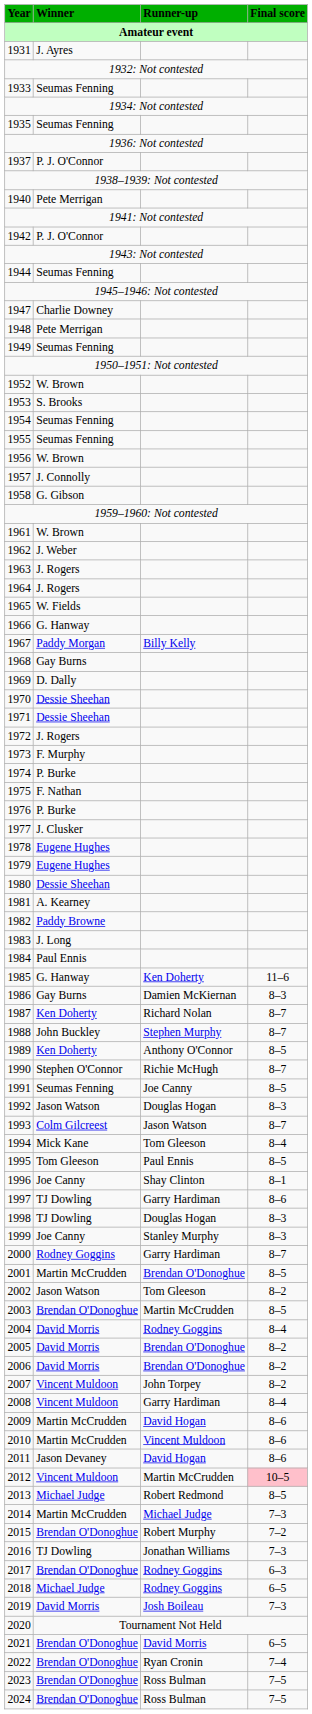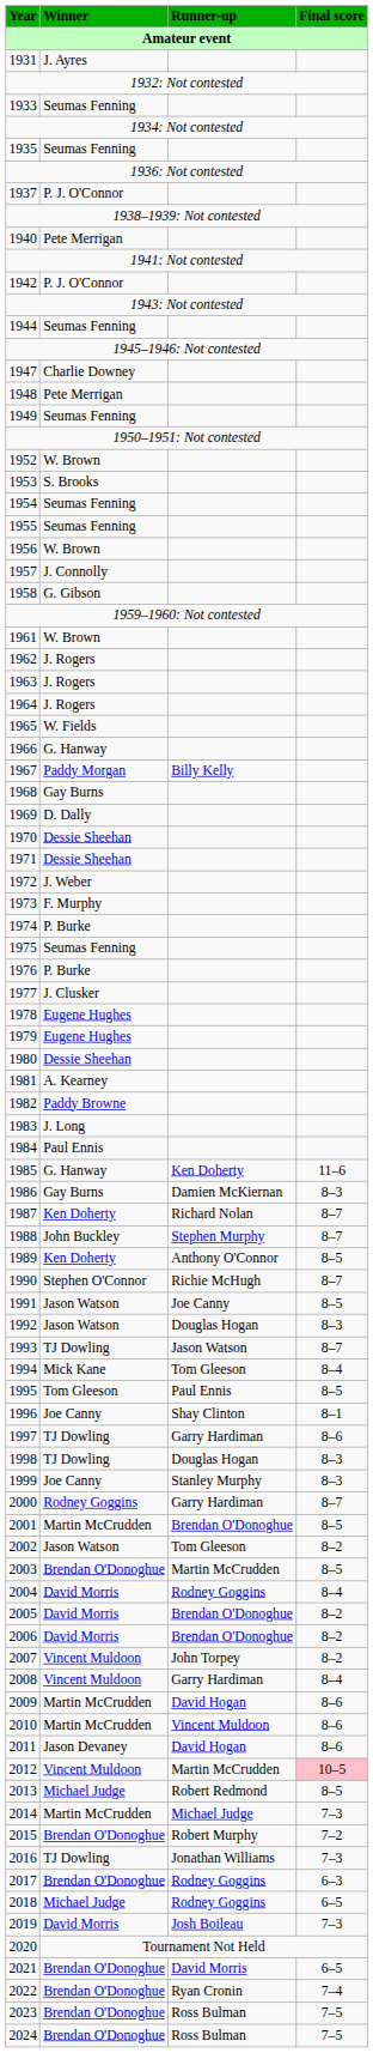 <table class="wikitable" style="margin: auto">
 <tr>
 <th style="text-align: center; background-color: #00af00">Year</th>
 <th style="text-align: left; background-color: #00af00">Winner</th>
 <th style="text-align: left; background-color: #00af00">Runner-up</th>
 <th style="text-align: left; background-color: #00af00">Final score</th>
 </tr>
 <tr>
 <th colspan=6 style="text-align: center; background-color: #c0ffc0">Amateur event</th>
 </tr>
 <tr>
 <td>1931</td>
 <td> J. Ayres</td>
 <td></td>
 <td style="text-align: center"></td>
 </tr>
 <tr>
 <td style="text-align: center" colspan=4><em>1932: Not contested</em></td>
 </tr>
 <tr>
 <td>1933</td>
 <td> Seumas Fenning</td>
 <td></td>
 <td style="text-align: center"></td>
 </tr>
 <tr>
 <td style="text-align: center" colspan=4><em>1934: Not contested</em></td>
 </tr>
 <tr>
 <td>1935</td>
 <td> Seumas Fenning</td>
 <td></td>
 <td style="text-align: center"></td>
 </tr>
 <tr>
 <td style="text-align: center" colspan=4><em>1936: Not contested</em></td>
 </tr>
 <tr>
 <td>1937</td>
 <td> P. J. O'Connor</td>
 <td></td>
 <td style="text-align: center"></td>
 </tr>
 <tr>
 <td style="text-align: center" colspan=4><em>1938–1939: Not contested</em></td>
 </tr>
 <tr>
 <td>1940</td>
 <td> Pete Merrigan</td>
 <td></td>
 <td style="text-align: center"></td>
 </tr>
 <tr>
 <td style="text-align: center" colspan=4><em>1941: Not contested</em></td>
 </tr>
 <tr>
 <td>1942</td>
 <td> P. J. O'Connor</td>
 <td></td>
 <td style="text-align: center"></td>
 </tr>
 <tr>
 <td style="text-align: center" colspan=4><em>1943: Not contested</em></td>
 </tr>
 <tr>
 <td>1944</td>
 <td> Seumas Fenning</td>
 <td></td>
 <td style="text-align: center"></td>
 </tr>
 <tr>
 <td style="text-align: center" colspan=4><em>1945–1946: Not contested</em></td>
 </tr>
 <tr>
 <td>1947</td>
 <td> Charlie Downey</td>
 <td></td>
 <td style="text-align: center"></td>
 </tr>
 <tr>
 <td>1948</td>
 <td> Pete Merrigan</td>
 <td></td>
 <td style="text-align: center"></td>
 </tr>
 <tr>
 <td>1949</td>
 <td> Seumas Fenning</td>
 <td></td>
 <td style="text-align: center"></td>
 </tr>
 <tr>
 <td style="text-align: center" colspan=4><em>1950–1951: Not contested</em></td>
 </tr>
 <tr>
 <td>1952</td>
 <td> W. Brown</td>
 <td></td>
 <td style="text-align: center"></td>
 </tr>
 <tr>
 <td>1953</td>
 <td> S. Brooks</td>
 <td></td>
 <td style="text-align: center"></td>
 </tr>
 <tr>
 <td>1954</td>
 <td> Seumas Fenning</td>
 <td></td>
 <td style="text-align: center"></td>
 </tr>
 <tr>
 <td>1955</td>
 <td> Seumas Fenning</td>
 <td></td>
 <td style="text-align: center"></td>
 </tr>
 <tr>
 <td>1956</td>
 <td> W. Brown</td>
 <td></td>
 <td style="text-align: center"></td>
 </tr>
 <tr>
 <td>1957</td>
 <td> J. Connolly</td>
 <td></td>
 <td style="text-align: center"></td>
 </tr>
 <tr>
 <td>1958</td>
 <td> G. Gibson</td>
 <td></td>
 <td style="text-align: center"></td>
 </tr>
 <tr>
 <td style="text-align: center" colspan=4><em>1959–1960: Not contested</em></td>
 </tr>
 <tr>
 <td>1961</td>
 <td> W. Brown</td>
 <td></td>
 <td style="text-align: center"></td>
 </tr>
 <tr>
 <td>1962</td>
-<td> J. Weber</td>
+<td> J. Rogers</td>
 <td></td>
 <td style="text-align: center"></td>
 </tr>
 <tr>
 <td>1963</td>
 <td> J. Rogers</td>
 <td></td>
 <td style="text-align: center"></td>
 </tr>
 <tr>
 <td>1964</td>
 <td> J. Rogers</td>
 <td></td>
 <td style="text-align: center"></td>
 </tr>
 <tr>
 <td>1965</td>
 <td> W. Fields</td>
 <td></td>
 <td style="text-align: center"></td>
 </tr>
 <tr>
 <td>1966</td>
 <td> G. Hanway</td>
 <td></td>
 <td style="text-align: center"></td>
 </tr>
 <tr>
 <td>1967</td>
 <td> <a href='#'>Paddy Morgan</a></td>
 <td> <a href='#'>Billy Kelly</a></td>
 <td style="text-align: center"></td>
 </tr>
 <tr>
 <td>1968</td>
 <td> Gay Burns</td>
 <td></td>
 <td style="text-align: center"></td>
 </tr>
 <tr>
 <td>1969</td>
 <td> D. Dally</td>
 <td></td>
 <td style="text-align: center"></td>
 </tr>
 <tr>
 <td>1970</td>
 <td> <a href='#'>Dessie Sheehan</a></td>
 <td></td>
 <td style="text-align: center"></td>
 </tr>
 <tr>
 <td>1971</td>
 <td> <a href='#'>Dessie Sheehan</a></td>
 <td></td>
 <td style="text-align: center"></td>
 </tr>
 <tr>
 <td>1972</td>
-<td> J. Rogers</td>
+<td> J. Weber</td>
 <td></td>
 <td style="text-align: center"></td>
 </tr>
 <tr>
 <td>1973</td>
 <td> F. Murphy</td>
 <td></td>
 <td style="text-align: center"></td>
 </tr>
 <tr>
 <td>1974</td>
 <td> P. Burke</td>
 <td></td>
 <td style="text-align: center"></td>
 </tr>
 <tr>
 <td>1975</td>
-<td> F. Nathan</td>
+<td> Seumas Fenning</td>
 <td></td>
 <td style="text-align: center"></td>
 </tr>
 <tr>
 <td>1976</td>
 <td> P. Burke</td>
 <td></td>
 <td style="text-align: center"></td>
 </tr>
 <tr>
 <td>1977</td>
 <td> J. Clusker</td>
 <td></td>
 <td style="text-align: center"></td>
 </tr>
 <tr>
 <td>1978</td>
 <td> <a href='#'>Eugene Hughes</a></td>
 <td></td>
 <td style="text-align: center"></td>
 </tr>
 <tr>
 <td>1979</td>
 <td> <a href='#'>Eugene Hughes</a></td>
 <td></td>
 <td style="text-align: center"></td>
 </tr>
 <tr>
 <td>1980</td>
 <td> <a href='#'>Dessie Sheehan</a></td>
 <td></td>
 <td style="text-align: center"></td>
 </tr>
 <tr>
 <td>1981</td>
 <td> A. Kearney</td>
 <td></td>
 <td style="text-align: center"></td>
 </tr>
 <tr>
 <td>1982</td>
 <td> <a href='#'>Paddy Browne</a></td>
 <td></td>
 <td style="text-align: center"></td>
 </tr>
 <tr>
 <td>1983</td>
 <td> J. Long</td>
 <td></td>
 <td style="text-align: center"></td>
 </tr>
 <tr>
 <td>1984</td>
 <td> Paul Ennis</td>
 <td></td>
 <td style="text-align: center"></td>
 </tr>
 <tr>
 <td>1985</td>
 <td> G. Hanway</td>
 <td> <a href='#'>Ken Doherty</a></td>
 <td style="text-align: center">11–6</td>
 </tr>
 <tr>
 <td>1986</td>
 <td> Gay Burns</td>
 <td> Damien McKiernan</td>
 <td style="text-align: center">8–3</td>
 </tr>
 <tr>
 <td>1987</td>
 <td> <a href='#'>Ken Doherty</a></td>
 <td> Richard Nolan</td>
 <td style="text-align: center">8–7</td>
 </tr>
 <tr>
 <td>1988</td>
 <td> John Buckley</td>
 <td> <a href='#'>Stephen Murphy</a></td>
 <td style="text-align: center">8–7</td>
 </tr>
 <tr>
 <td>1989</td>
 <td> <a href='#'>Ken Doherty</a></td>
 <td> Anthony O'Connor</td>
 <td style="text-align: center">8–5</td>
 </tr>
 <tr>
 <td>1990</td>
 <td> Stephen O'Connor</td>
 <td> Richie McHugh</td>
 <td style="text-align: center">8–7</td>
 </tr>
 <tr>
 <td>1991</td>
-<td> Seumas Fenning</td>
+<td> Jason Watson</td>
 <td> Joe Canny</td>
 <td style="text-align: center">8–5</td>
 </tr>
 <tr>
 <td>1992</td>
 <td> Jason Watson</td>
 <td> Douglas Hogan</td>
 <td style="text-align: center">8–3</td>
 </tr>
 <tr>
 <td>1993</td>
-<td> <a href='#'>Colm Gilcreest</a></td>
+<td> TJ Dowling</td>
 <td> Jason Watson</td>
 <td style="text-align: center">8–7</td>
 </tr>
 <tr>
 <td>1994</td>
 <td> Mick Kane</td>
 <td> Tom Gleeson</td>
 <td style="text-align: center">8–4</td>
 </tr>
 <tr>
 <td>1995</td>
 <td> Tom Gleeson</td>
 <td> Paul Ennis</td>
 <td style="text-align: center">8–5</td>
 </tr>
 <tr>
 <td>1996</td>
 <td> Joe Canny</td>
 <td> Shay Clinton</td>
 <td style="text-align: center">8–1</td>
 </tr>
 <tr>
 <td>1997</td>
 <td> TJ Dowling</td>
 <td> Garry Hardiman</td>
 <td style="text-align: center">8–6</td>
 </tr>
 <tr>
 <td>1998</td>
 <td> TJ Dowling</td>
 <td> Douglas Hogan</td>
 <td style="text-align: center">8–3</td>
 </tr>
 <tr>
 <td>1999</td>
 <td> Joe Canny</td>
 <td> Stanley Murphy</td>
 <td style="text-align: center">8–3</td>
 </tr>
 <tr>
 <td>2000</td>
 <td> <a href='#'>Rodney Goggins</a></td>
 <td> Garry Hardiman</td>
 <td style="text-align: center">8–7</td>
 </tr>
 <tr>
 <td>2001</td>
 <td> Martin McCrudden</td>
 <td> <a href='#'>Brendan O'Donoghue</a></td>
 <td style="text-align: center">8–5</td>
 </tr>
 <tr>
 <td>2002</td>
 <td> Jason Watson</td>
 <td> Tom Gleeson</td>
 <td style="text-align: center">8–2</td>
 </tr>
 <tr>
 <td>2003</td>
 <td> <a href='#'>Brendan O'Donoghue</a></td>
 <td> Martin McCrudden</td>
 <td style="text-align: center">8–5</td>
 </tr>
 <tr>
 <td>2004</td>
 <td> <a href='#'>David Morris</a></td>
 <td> <a href='#'>Rodney Goggins</a></td>
 <td style="text-align: center">8–4</td>
 </tr>
 <tr>
 <td>2005</td>
 <td> <a href='#'>David Morris</a></td>
 <td> <a href='#'>Brendan O'Donoghue</a></td>
 <td style="text-align: center">8–2</td>
 </tr>
 <tr>
 <td>2006</td>
 <td> <a href='#'>David Morris</a></td>
 <td> <a href='#'>Brendan O'Donoghue</a></td>
 <td style="text-align: center">8–2</td>
 </tr>
 <tr>
 <td>2007</td>
 <td> <a href='#'>Vincent Muldoon</a></td>
 <td> John Torpey</td>
 <td style="text-align: center">8–2</td>
 </tr>
 <tr>
 <td>2008</td>
 <td> <a href='#'>Vincent Muldoon</a></td>
 <td> Garry Hardiman</td>
 <td style="text-align: center">8–4</td>
 </tr>
 <tr>
 <td>2009</td>
 <td> Martin McCrudden</td>
 <td> <a href='#'>David Hogan</a></td>
 <td style="text-align: center">8–6</td>
 </tr>
 <tr>
 <td>2010</td>
 <td> Martin McCrudden</td>
 <td> <a href='#'>Vincent Muldoon</a></td>
 <td style="text-align: center">8–6</td>
 </tr>
 <tr>
 <td>2011</td>
 <td> Jason Devaney</td>
 <td> <a href='#'>David Hogan</a></td>
 <td style="text-align: center">8–6</td>
 </tr>
 <tr>
 <td>2012</td>
 <td> <a href='#'>Vincent Muldoon</a></td>
 <td> Martin McCrudden</td>
 <td style="background: pink; text-align: center">10–5</td>
 </tr>
 <tr>
 <td>2013</td>
 <td> <a href='#'>Michael Judge</a></td>
 <td> Robert Redmond</td>
 <td style="text-align: center">8–5</td>
 </tr>
 <tr>
 <td>2014</td>
 <td> Martin McCrudden</td>
 <td> <a href='#'>Michael Judge</a></td>
 <td style="text-align: center">7–3</td>
 </tr>
 <tr>
 <td>2015</td>
 <td> <a href='#'>Brendan O'Donoghue</a></td>
 <td> Robert Murphy</td>
 <td style="text-align: center">7–2</td>
 </tr>
 <tr>
 <td>2016</td>
 <td> TJ Dowling</td>
 <td> Jonathan Williams</td>
 <td style="text-align: center">7–3</td>
 </tr>
 <tr>
 <td>2017</td>
 <td> <a href='#'>Brendan O'Donoghue</a></td>
 <td> <a href='#'>Rodney Goggins</a></td>
 <td style="text-align: center">6–3</td>
 </tr>
 <tr>
 <td>2018</td>
 <td> <a href='#'>Michael Judge</a></td>
 <td> <a href='#'>Rodney Goggins</a></td>
 <td style="text-align: center">6–5</td>
 </tr>
 <tr>
 <td>2019</td>
 <td> <a href='#'>David Morris</a></td>
 <td> <a href='#'>Josh Boileau</a></td>
 <td style="text-align: center">7–3</td>
 </tr>
 <tr>
 <td>2020</td>
 <td align="center" colspan="3">Tournament Not Held</td>
 </tr>
 <tr>
 <td>2021</td>
 <td> <a href='#'>Brendan O'Donoghue</a></td>
 <td> <a href='#'>David Morris</a></td>
 <td style="text-align: center">6–5</td>
 </tr>
 <tr>
 <td>2022</td>
 <td> <a href='#'>Brendan O'Donoghue</a></td>
 <td> Ryan Cronin</td>
 <td style="text-align: center">7–4</td>
 </tr>
 <tr>
 <td>2023</td>
 <td> <a href='#'>Brendan O'Donoghue</a></td>
 <td> Ross Bulman</td>
 <td style="text-align: center">7–5</td>
 </tr>
 <tr>
 <td>2024</td>
 <td> <a href='#'>Brendan O'Donoghue</a></td>
 <td> Ross Bulman</td>
 <td style="text-align: center">7–5</td>
 </tr>
 </table>
